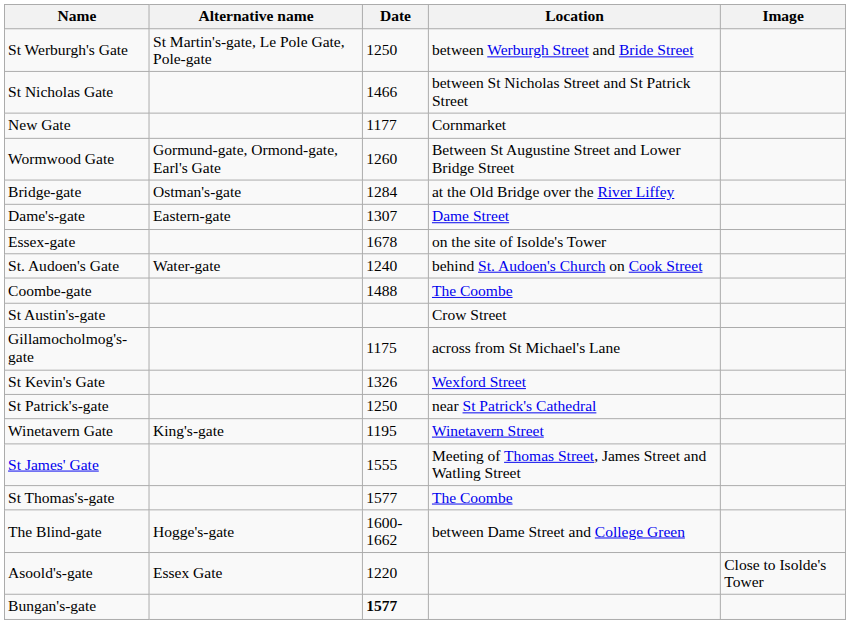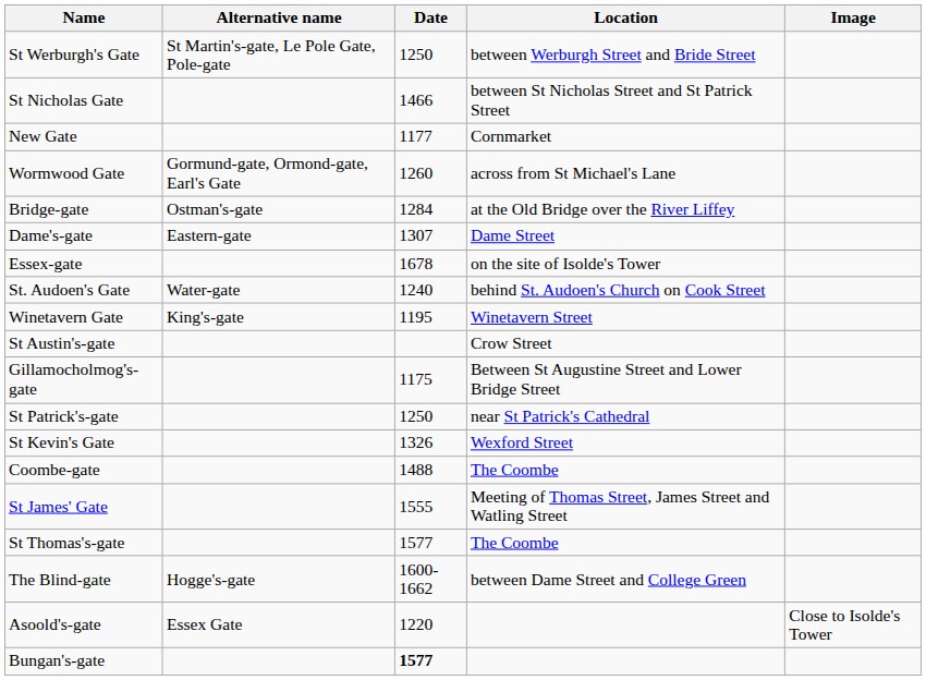 <table class="wikitable">
 <tr>
 <th>Name</th>
 <th>Alternative name</th>
 <th>Date</th>
 <th>Location</th>
 <th>Image</th>
 </tr>
 <tr>
 <td>St Werburgh's Gate</td>
 <td>St Martin's-gate, Le Pole Gate, Pole-gate</td>
 <td>1250</td>
 <td>between <a href='#'>Werburgh Street</a> and <a href='#'>Bride Street</a></td>
 <td></td>
 </tr>
 <tr>
 <td>St Nicholas Gate</td>
 <td></td>
 <td>1466</td>
 <td>between St Nicholas Street and St Patrick Street</td>
 <td></td>
 </tr>
 <tr>
 <td>New Gate</td>
 <td></td>
 <td>1177</td>
 <td>Cornmarket</td>
 <td></td>
 </tr>
 <tr>
 <td>Wormwood Gate</td>
 <td>Gormund-gate, Ormond-gate, Earl's Gate</td>
 <td>1260</td>
-<td>Between St Augustine Street and Lower Bridge Street</td>
+<td>across from St Michael's Lane</td>
 <td></td>
 </tr>
 <tr>
 <td>Bridge-gate</td>
 <td>Ostman's-gate</td>
 <td>1284</td>
 <td>at the Old Bridge over the <a href='#'>River Liffey</a></td>
 <td></td>
 </tr>
 <tr>
 <td>Dame's-gate</td>
 <td>Eastern-gate</td>
 <td>1307</td>
 <td><a href='#'>Dame Street</a></td>
 <td></td>
 </tr>
 <tr>
 <td>Essex-gate</td>
 <td></td>
 <td>1678</td>
 <td>on the site of Isolde's Tower</td>
 <td></td>
 </tr>
 <tr>
 <td>St. Audoen's Gate</td>
 <td>Water-gate</td>
 <td>1240</td>
 <td>behind <a href='#'>St. Audoen's Church</a> on <a href='#'>Cook Street</a></td>
 <td></td>
 </tr>
 <tr>
-<td>Coombe-gate</td>
-<td></td>
-<td>1488</td>
-<td><a href='#'>The Coombe</a></td>
+<td>Winetavern Gate</td>
+<td>King's-gate</td>
+<td>1195</td>
+<td><a href='#'>Winetavern Street</a></td>
 <td></td>
 </tr>
 <tr>
 <td>St Austin's-gate</td>
 <td></td>
 <td></td>
 <td>Crow Street</td>
 <td></td>
 </tr>
 <tr>
 <td>Gillamocholmog's-gate</td>
 <td></td>
 <td>1175</td>
-<td>across from St Michael's Lane</td>
+<td>Between St Augustine Street and Lower Bridge Street</td>
+<td></td>
+</tr>
+<tr>
+<td>St Patrick's-gate</td>
+<td></td>
+<td>1250</td>
+<td>near <a href='#'>St Patrick's Cathedral</a></td>
 <td></td>
 </tr>
 <tr>
 <td>St Kevin's Gate</td>
 <td></td>
 <td>1326</td>
 <td><a href='#'>Wexford Street</a></td>
 <td></td>
 </tr>
 <tr>
-<td>St Patrick's-gate</td>
+<td>Coombe-gate</td>
 <td></td>
-<td>1250</td>
-<td>near <a href='#'>St Patrick's Cathedral</a></td>
-<td></td>
-</tr>
-<tr>
-<td>Winetavern Gate</td>
-<td>King's-gate</td>
-<td>1195</td>
-<td><a href='#'>Winetavern Street</a></td>
+<td>1488</td>
+<td><a href='#'>The Coombe</a></td>
 <td></td>
 </tr>
 <tr>
 <td><a href='#'>St James' Gate</a></td>
 <td></td>
 <td>1555</td>
 <td>Meeting of <a href='#'>Thomas Street</a>, James Street and Watling Street</td>
 <td></td>
 </tr>
 <tr>
 <td>St Thomas's-gate</td>
 <td></td>
 <td>1577</td>
 <td><a href='#'>The Coombe</a></td>
 <td></td>
 </tr>
 <tr>
 <td>The Blind-gate</td>
 <td>Hogge's-gate</td>
 <td>1600-1662</td>
 <td>between Dame Street and <a href='#'>College Green</a></td>
 <td></td>
 </tr>
 <tr>
 <td>Asoold's-gate</td>
 <td>Essex Gate</td>
 <td>1220</td>
 <td></td>
 <td>Close to Isolde's Tower</td>
 </tr>
 <tr>
 <td>Bungan's-gate</td>
 <td></td>
 <td><strong>1577</strong></td>
 <td></td>
 <td></td>
 </tr>
 </table>
